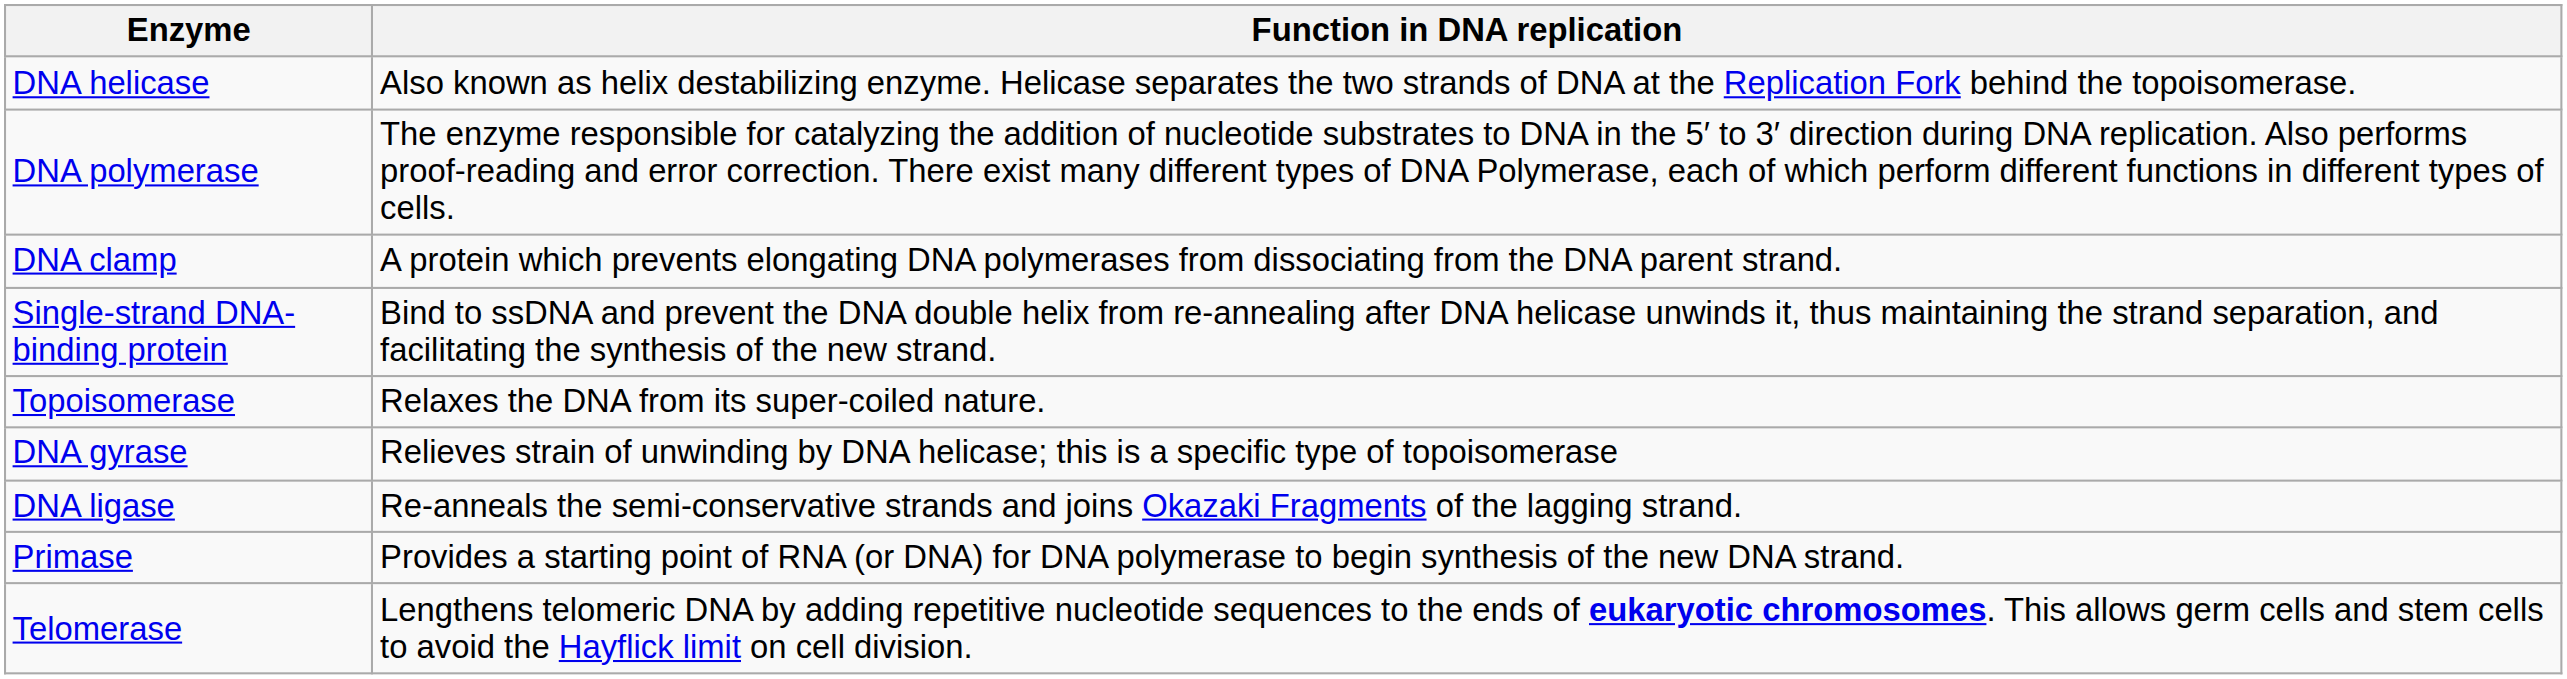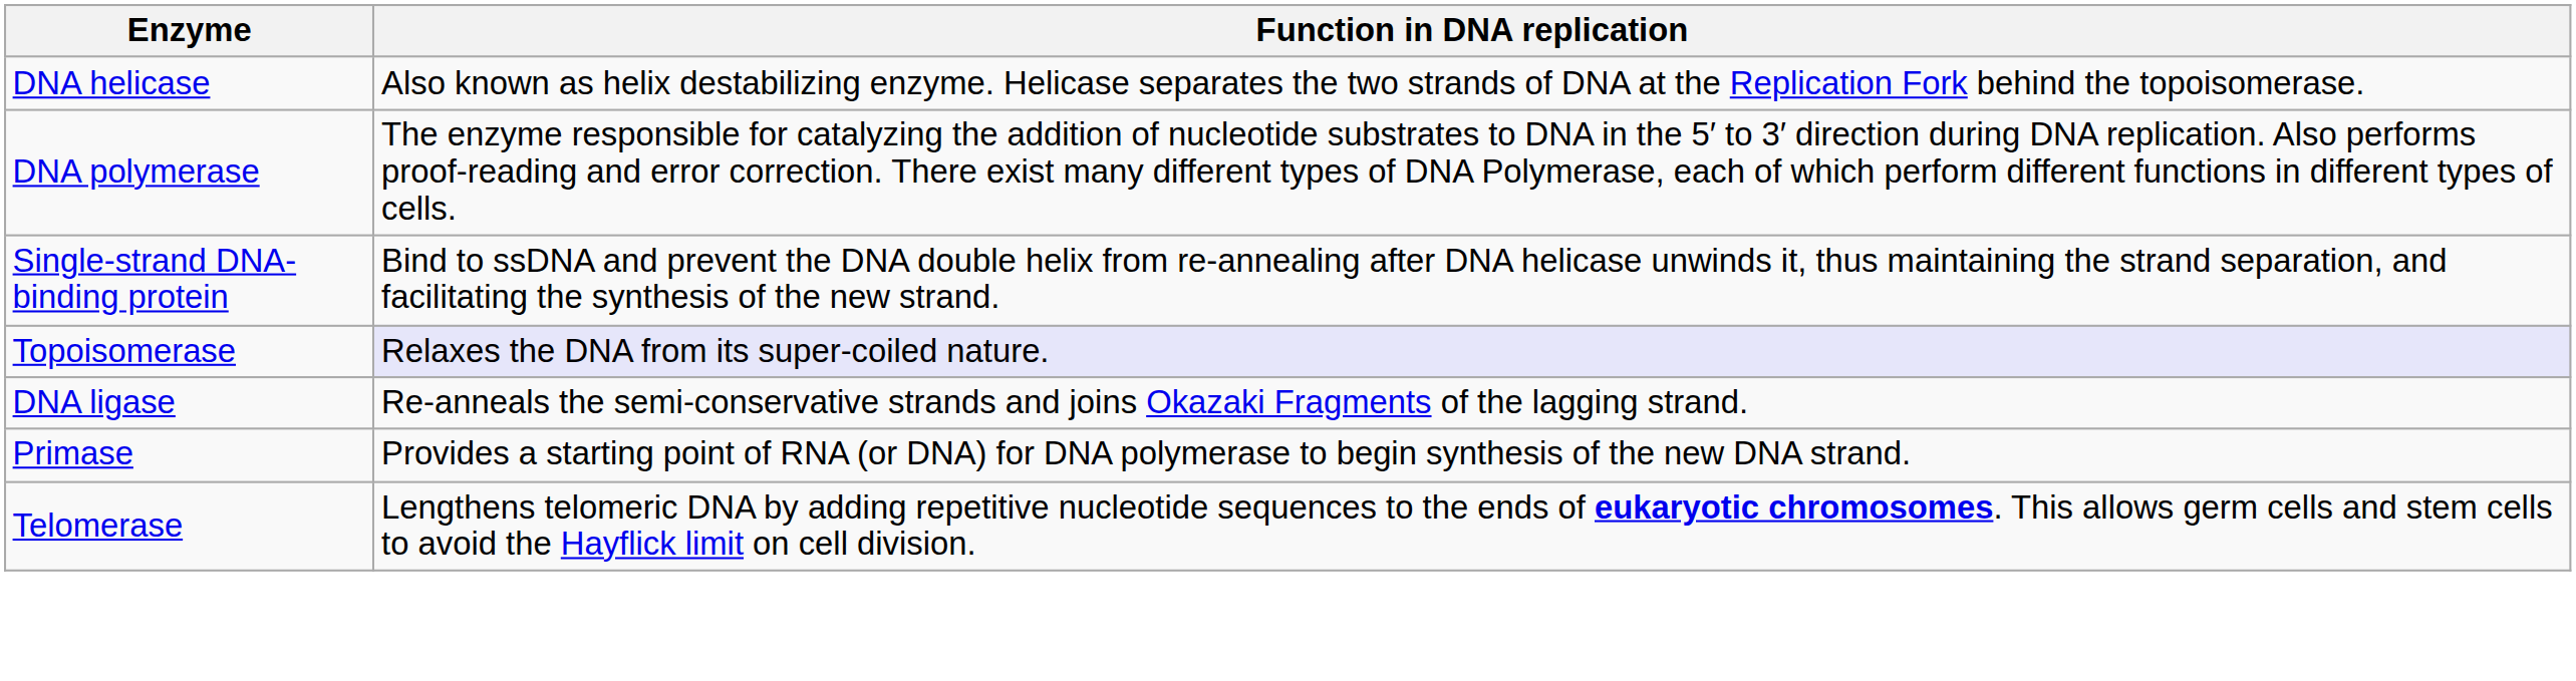 <table class="wikitable">
 <tr>
 <th>Enzyme</th>
 <th>Function in DNA replication</th>
 </tr>
 <tr>
 <td><a href='#'>DNA helicase</a></td>
 <td>Also known as helix destabilizing enzyme. Helicase separates the two strands of DNA at the <a href='#'>Replication Fork</a> behind the topoisomerase.</td>
 </tr>
 <tr>
 <td><a href='#'>DNA polymerase</a></td>
 <td>The enzyme responsible for catalyzing the addition of nucleotide substrates to DNA in the 5′ to 3′ direction during DNA replication. Also performs proof-reading and error correction.  There exist many different types of DNA Polymerase, each of which perform different functions in different types of cells.</td>
 </tr>
 <tr>
-<td><a href='#'>DNA clamp</a></td>
-<td>A protein which prevents elongating DNA polymerases from dissociating from the DNA parent strand.</td>
-</tr>
-<tr>
 <td><a href='#'>Single-strand DNA-binding protein</a></td>
 <td>Bind to ssDNA and prevent the DNA double helix from re-annealing after DNA helicase unwinds it, thus maintaining the strand separation, and facilitating the synthesis of the new strand.</td>
 </tr>
 <tr>
 <td><a href='#'>Topoisomerase</a></td>
-<td>Relaxes the DNA from its super-coiled nature.</td>
-</tr>
-<tr>
-<td><a href='#'>DNA gyrase</a></td>
-<td>Relieves strain of unwinding by DNA helicase; this is a specific type of topoisomerase</td>
+<td style="background: lavender;">Relaxes the DNA from its super-coiled nature.</td>
 </tr>
 <tr>
 <td><a href='#'>DNA ligase</a></td>
 <td>Re-anneals the semi-conservative strands and joins <a href='#'>Okazaki Fragments</a> of the lagging strand.</td>
 </tr>
 <tr>
 <td><a href='#'>Primase</a></td>
 <td>Provides a starting point of RNA (or DNA) for DNA polymerase to begin synthesis of the new DNA strand.</td>
 </tr>
 <tr>
 <td><a href='#'>Telomerase</a></td>
 <td>Lengthens telomeric DNA by adding repetitive nucleotide sequences to the ends of <strong><a href='#'>eukaryotic chromosomes</a></strong>.  This allows germ cells and stem cells to avoid the <a href='#'>Hayflick limit</a> on cell division.</td>
 </tr>
 </table>
